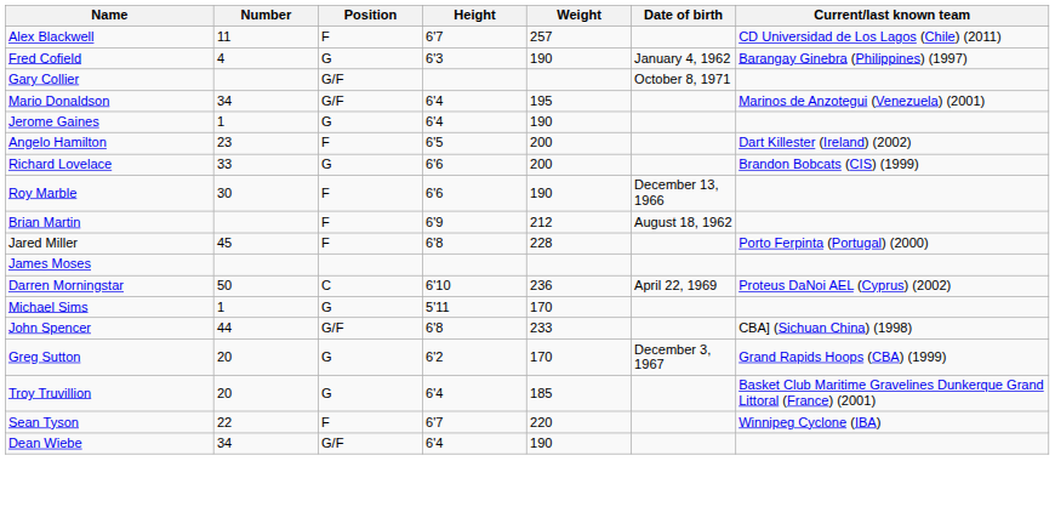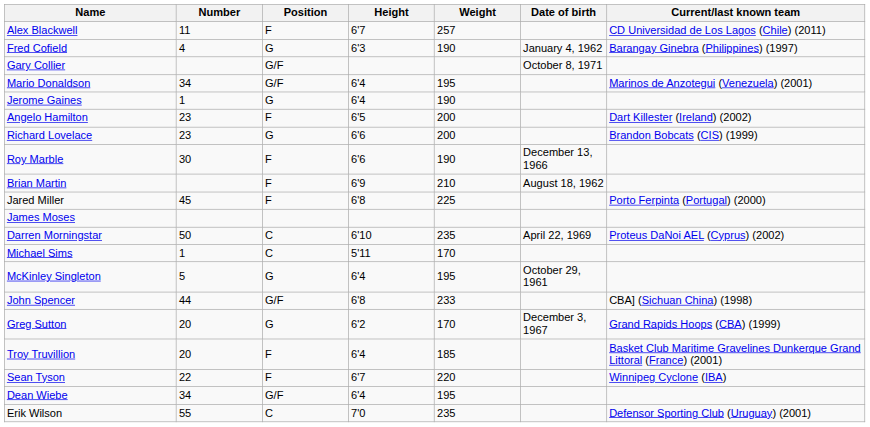 <table class="wikitable">
 <tr>
 <th bgcolor="#DDDDFF" width="20%">Name</th>
 <th bgcolor="#DDDDFF" width="10%">Number</th>
 <th bgcolor="#DDDDFF" width="10%">Position</th>
 <th bgcolor="#DDDDFF" width="10%">Height</th>
 <th bgcolor="#DDDDFF" width="10%">Weight</th>
 <th bgcolor="#DDDDFF" width="10%">Date of birth</th>
 <th bgcolor="#DDDDFF" width="45%">Current/last known team</th>
 </tr>
 <tr>
 <td><a href='#'>Alex Blackwell</a></td>
 <td>11</td>
 <td>F</td>
 <td>6'7</td>
 <td>257</td>
 <td></td>
 <td><a href='#'>CD Universidad de Los Lagos</a> (<a href='#'>Chile</a>) (2011)</td>
 </tr>
 <tr>
 <td><a href='#'>Fred Cofield</a></td>
 <td>4</td>
 <td>G</td>
 <td>6'3</td>
 <td>190</td>
 <td>January 4, 1962</td>
 <td><a href='#'>Barangay Ginebra</a> (<a href='#'>Philippines</a>) (1997)</td>
 </tr>
 <tr>
 <td><a href='#'>Gary Collier</a></td>
 <td></td>
 <td>G/F</td>
 <td></td>
 <td></td>
 <td>October 8, 1971</td>
 <td></td>
 </tr>
 <tr>
 <td><a href='#'>Mario Donaldson</a></td>
 <td>34</td>
 <td>G/F</td>
 <td>6'4</td>
 <td>195</td>
 <td></td>
 <td><a href='#'>Marinos de Anzotegui</a> (<a href='#'>Venezuela</a>) (2001)</td>
 </tr>
 <tr>
 <td><a href='#'>Jerome Gaines</a></td>
 <td>1</td>
 <td>G</td>
 <td>6'4</td>
 <td>190</td>
 <td></td>
 <td></td>
 </tr>
 <tr>
 <td><a href='#'>Angelo Hamilton</a></td>
 <td>23</td>
 <td>F</td>
 <td>6'5</td>
 <td>200</td>
 <td></td>
 <td><a href='#'>Dart Killester</a> (<a href='#'>Ireland</a>) (2002)</td>
 </tr>
 <tr>
 <td><a href='#'>Richard Lovelace</a></td>
-<td>33</td>
+<td>23</td>
 <td>G</td>
 <td>6'6</td>
 <td>200</td>
 <td></td>
 <td><a href='#'>Brandon Bobcats</a> (<a href='#'>CIS</a>) (1999)</td>
 </tr>
 <tr>
 <td><a href='#'>Roy Marble</a></td>
 <td>30</td>
 <td>F</td>
 <td>6'6</td>
 <td>190</td>
 <td>December 13, 1966</td>
 <td></td>
 </tr>
 <tr>
 <td><a href='#'>Brian Martin</a></td>
 <td></td>
 <td>F</td>
 <td>6'9</td>
-<td>212</td>
+<td>210</td>
 <td>August 18, 1962</td>
 <td></td>
 </tr>
 <tr>
 <td>Jared Miller</td>
 <td>45</td>
 <td>F</td>
 <td>6'8</td>
-<td>228</td>
+<td>225</td>
 <td></td>
 <td><a href='#'>Porto Ferpinta</a> (<a href='#'>Portugal</a>) (2000)</td>
 </tr>
 <tr>
 <td><a href='#'>James Moses</a></td>
 <td></td>
 <td></td>
 <td></td>
 <td></td>
 <td></td>
 <td></td>
 </tr>
 <tr>
 <td><a href='#'>Darren Morningstar</a></td>
 <td>50</td>
 <td>C</td>
 <td>6'10</td>
-<td>236</td>
+<td>235</td>
 <td>April 22, 1969</td>
 <td><a href='#'>Proteus DaNoi AEL</a> (<a href='#'>Cyprus</a>) (2002)</td>
 </tr>
 <tr>
 <td><a href='#'>Michael Sims</a></td>
 <td>1</td>
-<td>G</td>
+<td>C</td>
 <td>5'11</td>
 <td>170</td>
 <td></td>
+<td></td>
+</tr>
+<tr>
+<td><a href='#'>McKinley Singleton</a></td>
+<td>5</td>
+<td>G</td>
+<td>6'4</td>
+<td>195</td>
+<td>October 29, 1961</td>
 <td></td>
 </tr>
 <tr>
 <td><a href='#'>John Spencer</a></td>
 <td>44</td>
 <td>G/F</td>
 <td>6'8</td>
 <td>233</td>
 <td></td>
 <td [Sichuan Pandas (basketball)>CBA] (<a href='#'>Sichuan China</a>) (1998)</td>
 </tr>
 <tr>
 <td><a href='#'>Greg Sutton</a></td>
 <td>20</td>
 <td>G</td>
 <td>6'2</td>
 <td>170</td>
 <td>December 3, 1967</td>
 <td><a href='#'>Grand Rapids Hoops</a> (<a href='#'>CBA</a>) (1999)</td>
 </tr>
 <tr>
 <td><a href='#'>Troy Truvillion</a></td>
 <td>20</td>
-<td>G</td>
+<td>F</td>
 <td>6'4</td>
 <td>185</td>
 <td></td>
 <td><a href='#'>Basket Club Maritime Gravelines Dunkerque Grand Littoral</a> (<a href='#'>France</a>) (2001)</td>
 </tr>
 <tr>
 <td><a href='#'>Sean Tyson</a></td>
 <td>22</td>
 <td>F</td>
 <td>6'7</td>
 <td>220</td>
 <td></td>
 <td><a href='#'>Winnipeg Cyclone</a> (<a href='#'>IBA</a>)</td>
 </tr>
 <tr>
 <td><a href='#'>Dean Wiebe</a></td>
 <td>34</td>
 <td>G/F</td>
 <td>6'4</td>
-<td>190</td>
+<td>195</td>
 <td></td>
 <td></td>
 </tr>
+<tr>
+<td>Erik Wilson</td>
+<td>55</td>
+<td>C</td>
+<td>7'0</td>
+<td>235</td>
+<td></td>
+<td><a href='#'>Defensor Sporting Club</a> (<a href='#'>Uruguay</a>) (2001)</td>
+</tr>
 </table>
